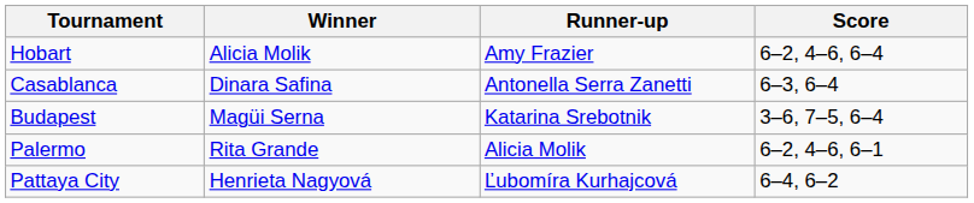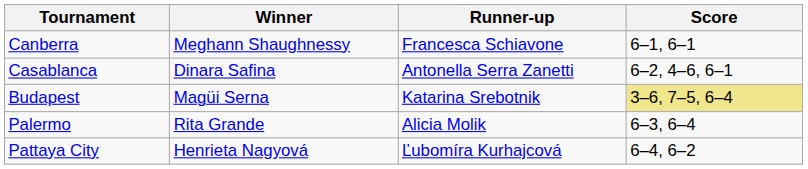 <table class="wikitable">
 <tr style="background:#efefef;">
 <th style="width:150px;">Tournament</th>
 <th style="width:210px;">Winner</th>
 <th style="width:210px;">Runner-up</th>
 <th style="width:160px;">Score</th>
 </tr>
 <tr>
-<td><a href='#'>Hobart</a></td>
-<td> <a href='#'>Alicia Molik</a></td>
-<td> <a href='#'>Amy Frazier</a></td>
-<td>6–2, 4–6, 6–4</td>
+<td><a href='#'>Canberra</a></td>
+<td> <a href='#'>Meghann Shaughnessy</a></td>
+<td> <a href='#'>Francesca Schiavone</a></td>
+<td>6–1, 6–1</td>
 </tr>
 <tr>
 <td><a href='#'>Casablanca</a></td>
 <td> <a href='#'>Dinara Safina</a></td>
 <td> <a href='#'>Antonella Serra Zanetti</a></td>
-<td>6–3, 6–4</td>
+<td>6–2, 4–6, 6–1</td>
 </tr>
 <tr>
 <td><a href='#'>Budapest</a></td>
 <td> <a href='#'>Magüi Serna</a></td>
 <td> <a href='#'>Katarina Srebotnik</a></td>
-<td>3–6, 7–5, 6–4</td>
+<td style="background: khaki;">3–6, 7–5, 6–4</td>
 </tr>
 <tr>
 <td><a href='#'>Palermo</a></td>
 <td> <a href='#'>Rita Grande</a></td>
 <td> <a href='#'>Alicia Molik</a></td>
-<td>6–2, 4–6, 6–1</td>
+<td>6–3, 6–4</td>
 </tr>
 <tr>
 <td><a href='#'>Pattaya City</a></td>
 <td> <a href='#'>Henrieta Nagyová</a></td>
 <td> <a href='#'>Ľubomíra Kurhajcová</a></td>
 <td>6–4, 6–2</td>
 </tr>
 </table>
